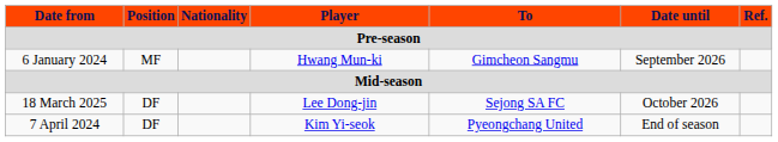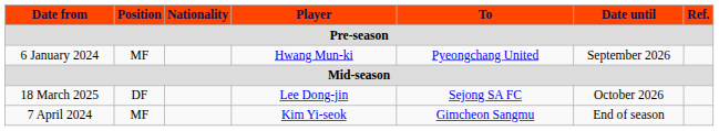 <table class="wikitable" style="text-align:center">
 <tr>
 <th style="background:#FF4500; color:#081159; width:130px;">Date from</th>
 <th style="background:#FF4500; color:#081159; width:50px;">Position</th>
 <th style="background:#FF4500; color:#081159; width:50px;">Nationality</th>
 <th style="background:#FF4500; color:#081159; width:200px;">Player</th>
 <th style="background:#FF4500; color:#081159; width:215px;">To</th>
 <th style="background:#FF4500; color:#081159; width:130px;">Date until</th>
 <th style="background:#FF4500; color:#081159; width:30px;">Ref.</th>
 </tr>
 <tr>
 <th colspan="7" style="background:#dcdcdc; text-align:center;">Pre-season</th>
 </tr>
 <tr>
 <td>6 January 2024</td>
 <td>MF</td>
 <td></td>
 <td><a href='#'>Hwang Mun-ki</a></td>
-<td> <a href='#'>Gimcheon Sangmu</a></td>
+<td> <a href='#'>Pyeongchang United</a></td>
 <td>September 2026</td>
 <td></td>
 </tr>
 <tr>
 <th colspan="7" style="background:#dcdcdc; text-align:center;">Mid-season</th>
 </tr>
 <tr>
 <td>18 March 2025</td>
 <td>DF</td>
 <td></td>
 <td><a href='#'>Lee Dong-jin</a></td>
 <td> <a href='#'>Sejong SA FC</a></td>
 <td>October 2026</td>
 <td></td>
 </tr>
 <tr>
 <td>7 April 2024</td>
-<td>DF</td>
+<td>MF</td>
 <td></td>
 <td><a href='#'>Kim Yi-seok</a></td>
-<td> <a href='#'>Pyeongchang United</a></td>
+<td> <a href='#'>Gimcheon Sangmu</a></td>
 <td>End of season</td>
 <td></td>
 </tr>
 </table>
